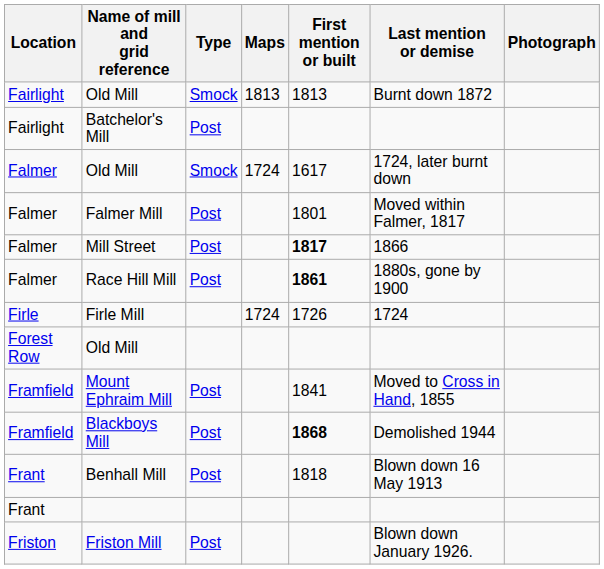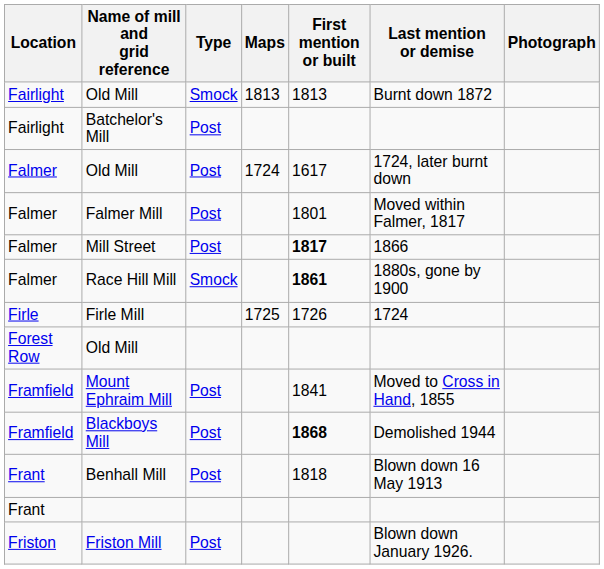 <table class="wikitable">
 <tr>
 <th>Location</th>
 <th>Name of mill and<br>grid reference</th>
 <th>Type</th>
 <th>Maps</th>
 <th>First mention<br>or built</th>
 <th>Last mention<br> or demise</th>
 <th>Photograph</th>
 </tr>
 <tr>
 <td><a href='#'>Fairlight</a></td>
 <td>Old Mill</td>
 <td><a href='#'>Smock</a></td>
 <td>1813</td>
 <td>1813</td>
 <td>Burnt down 1872</td>
 <td></td>
 </tr>
 <tr>
 <td>Fairlight</td>
 <td>Batchelor's Mill</td>
 <td><a href='#'>Post</a></td>
 <td></td>
 <td></td>
 <td></td>
 <td></td>
 </tr>
 <tr>
 <td><a href='#'>Falmer</a></td>
 <td>Old Mill</td>
-<td><a href='#'>Smock</a></td>
+<td><a href='#'>Post</a></td>
 <td>1724</td>
 <td>1617</td>
 <td>1724, later burnt down</td>
 <td></td>
 </tr>
 <tr>
 <td>Falmer</td>
 <td>Falmer Mill</td>
 <td><a href='#'>Post</a></td>
 <td></td>
 <td>1801</td>
 <td>Moved within Falmer, 1817</td>
 <td></td>
 </tr>
 <tr>
 <td>Falmer</td>
 <td>Mill Street</td>
 <td><a href='#'>Post</a></td>
 <td></td>
 <td><strong>1817</strong></td>
 <td>1866</td>
 <td></td>
 </tr>
 <tr>
 <td>Falmer</td>
 <td>Race Hill Mill</td>
-<td><a href='#'>Post</a></td>
+<td><a href='#'>Smock</a></td>
 <td></td>
 <td><strong>1861</strong></td>
 <td>1880s, gone by 1900</td>
 <td></td>
 </tr>
 <tr>
 <td><a href='#'>Firle</a></td>
 <td>Firle Mill</td>
 <td></td>
-<td>1724</td>
+<td>1725</td>
 <td>1726</td>
 <td>1724</td>
 <td></td>
 </tr>
 <tr>
 <td><a href='#'>Forest Row</a></td>
 <td>Old Mill</td>
 <td></td>
 <td></td>
 <td></td>
 <td></td>
 <td></td>
 </tr>
 <tr>
 <td><a href='#'>Framfield</a></td>
 <td><a href='#'>Mount Ephraim Mill</a></td>
 <td><a href='#'>Post</a></td>
 <td></td>
 <td>1841</td>
 <td>Moved to <a href='#'>Cross in Hand</a>, 1855</td>
 <td></td>
 </tr>
 <tr>
 <td><a href='#'>Framfield</a></td>
 <td><a href='#'>Blackboys Mill</a></td>
 <td><a href='#'>Post</a></td>
 <td></td>
 <td><strong>1868</strong></td>
 <td>Demolished 1944</td>
 <td></td>
 </tr>
 <tr>
 <td><a href='#'>Frant</a></td>
 <td>Benhall Mill</td>
 <td><a href='#'>Post</a></td>
 <td></td>
 <td>1818</td>
 <td>Blown down 16 May 1913</td>
 <td></td>
 </tr>
 <tr>
 <td>Frant</td>
 <td></td>
 <td></td>
 <td></td>
 <td></td>
 <td></td>
 <td></td>
 </tr>
 <tr>
 <td><a href='#'>Friston</a></td>
 <td><a href='#'>Friston Mill</a></td>
 <td><a href='#'>Post</a></td>
 <td></td>
 <td></td>
 <td>Blown down January 1926.</td>
 <td></td>
 </tr>
 </table>
